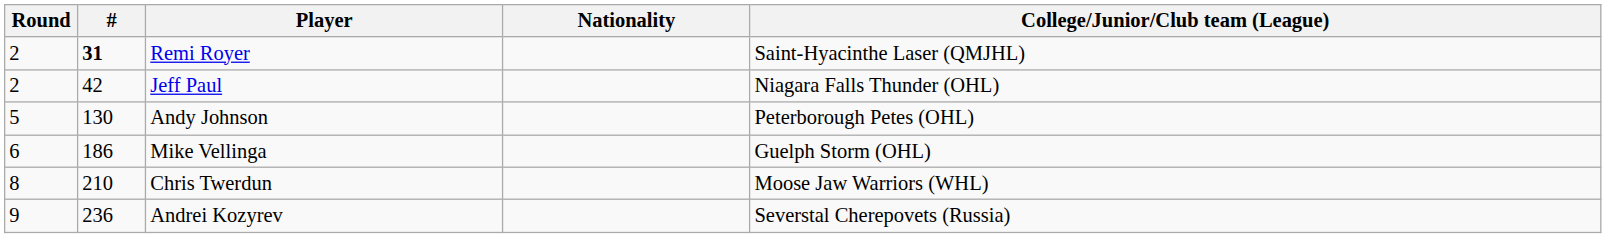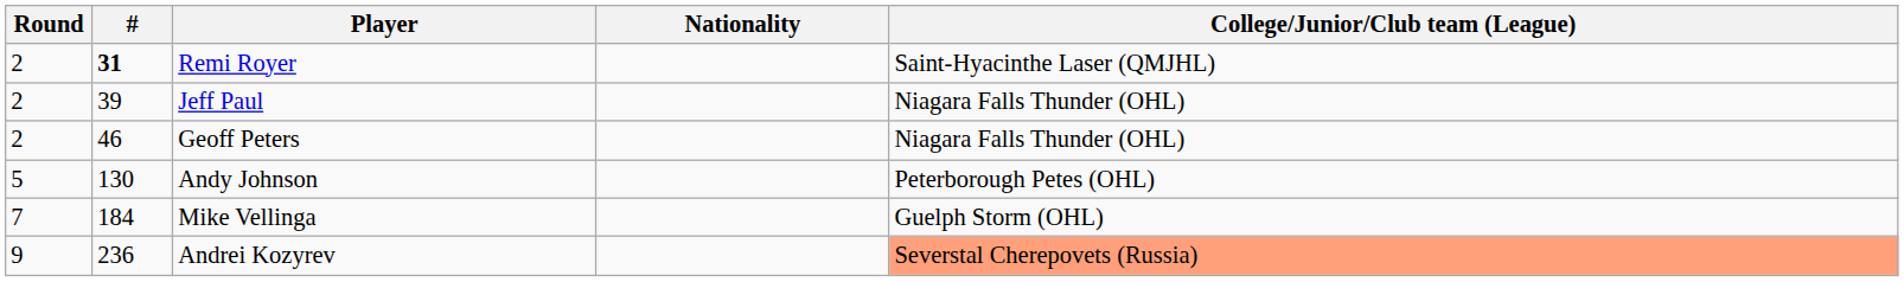 <table class="wikitable">
 <tr align="center">
 <th bgcolor="#DDDDFF" width="4.0%">Round</th>
 <th bgcolor="#DDDDFF" width="4.0%">#</th>
 <th bgcolor="#DDDDFF" width="21.0%">Player</th>
 <th bgcolor="#DDDDFF" width="14.5%">Nationality</th>
 <th bgcolor="#DDDDFF" width="50.0%">College/Junior/Club team (League)</th>
 </tr>
 <tr>
 <td>2</td>
 <td><strong>31</strong></td>
 <td><a href='#'>Remi Royer</a></td>
 <td></td>
 <td>Saint-Hyacinthe Laser (QMJHL)</td>
 </tr>
 <tr>
 <td>2</td>
-<td>42</td>
+<td>39</td>
 <td><a href='#'>Jeff Paul</a></td>
+<td></td>
+<td>Niagara Falls Thunder (OHL)</td>
+</tr>
+<tr>
+<td>2</td>
+<td>46</td>
+<td>Geoff Peters</td>
 <td></td>
 <td>Niagara Falls Thunder (OHL)</td>
 </tr>
 <tr>
 <td>5</td>
 <td>130</td>
 <td>Andy Johnson</td>
 <td></td>
 <td>Peterborough Petes (OHL)</td>
 </tr>
 <tr>
-<td>6</td>
-<td>186</td>
+<td>7</td>
+<td>184</td>
 <td>Mike Vellinga</td>
 <td></td>
 <td>Guelph Storm (OHL)</td>
-</tr>
-<tr>
-<td>8</td>
-<td>210</td>
-<td>Chris Twerdun</td>
-<td></td>
-<td>Moose Jaw Warriors (WHL)</td>
 </tr>
 <tr>
 <td>9</td>
 <td>236</td>
 <td>Andrei Kozyrev</td>
 <td></td>
-<td>Severstal Cherepovets (Russia)</td>
+<td style="background: lightsalmon;">Severstal Cherepovets (Russia)</td>
 </tr>
 </table>
